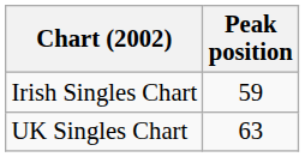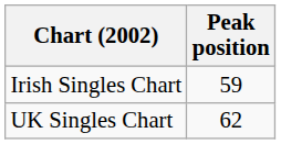 <table class="wikitable sortable">
 <tr>
 <th>Chart (2002)</th>
 <th>Peak<br>position</th>
 </tr>
 <tr>
 <td>Irish Singles Chart</td>
 <td align="center">59</td>
 </tr>
 <tr>
 <td>UK Singles Chart</td>
-<td align="center">63</td>
+<td align="center">62</td>
 </tr>
 </table>
